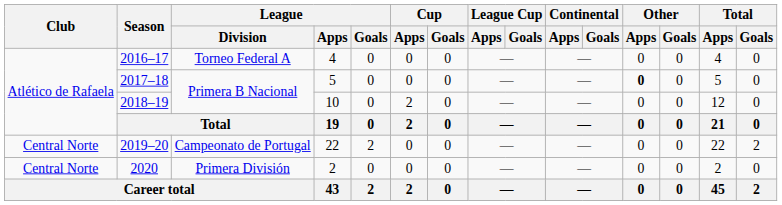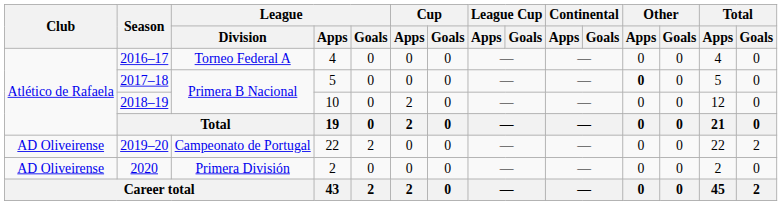 <table class="wikitable" style="text-align:center">
 <tr>
 <th rowspan="2">Club</th>
 <th rowspan="2">Season</th>
 <th colspan="3">League</th>
 <th colspan="2">Cup</th>
 <th colspan="2">League Cup</th>
 <th colspan="2">Continental</th>
 <th colspan="2">Other</th>
 <th colspan="2">Total</th>
 </tr>
 <tr>
 <th>Division</th>
 <th>Apps</th>
 <th>Goals</th>
 <th>Apps</th>
 <th>Goals</th>
 <th>Apps</th>
 <th>Goals</th>
 <th>Apps</th>
 <th>Goals</th>
 <th>Apps</th>
 <th>Goals</th>
 <th>Apps</th>
 <th>Goals</th>
 </tr>
 <tr>
 <td rowspan="4"><a href='#'>Atlético de Rafaela</a></td>
 <td><a href='#'>2016–17</a></td>
 <td rowspan="1"><a href='#'>Torneo Federal A</a></td>
 <td>4</td>
 <td>0</td>
 <td>0</td>
 <td>0</td>
 <td colspan="2">—</td>
 <td colspan="2">—</td>
 <td>0</td>
 <td>0</td>
 <td>4</td>
 <td>0</td>
 </tr>
 <tr>
 <td><a href='#'>2017–18</a></td>
 <td rowspan="2"><a href='#'>Primera B Nacional</a></td>
 <td>5</td>
 <td>0</td>
 <td>0</td>
 <td>0</td>
 <td colspan="2">—</td>
 <td colspan="2">—</td>
 <td><strong>0</strong></td>
 <td>0</td>
 <td>5</td>
 <td>0</td>
 </tr>
 <tr>
 <td><a href='#'>2018–19</a></td>
 <td>10</td>
 <td>0</td>
 <td>2</td>
 <td>0</td>
 <td colspan="2">—</td>
 <td colspan="2">—</td>
 <td>0</td>
 <td>0</td>
 <td>12</td>
 <td>0</td>
 </tr>
 <tr>
 <th colspan="2">Total</th>
 <th>19</th>
 <th>0</th>
 <th>2</th>
 <th>0</th>
 <th colspan="2">—</th>
 <th colspan="2">—</th>
 <th>0</th>
 <th>0</th>
 <th>21</th>
 <th>0</th>
 </tr>
 <tr>
-<td rowspan="1"><a href='#'>Central Norte</a></td>
+<td rowspan="1"><a href='#'>AD Oliveirense</a></td>
 <td><a href='#'>2019–20</a></td>
 <td rowspan="1"><a href='#'>Campeonato de Portugal</a></td>
 <td>22</td>
 <td>2</td>
 <td>0</td>
 <td>0</td>
 <td colspan="2">—</td>
 <td colspan="2">—</td>
 <td>0</td>
 <td>0</td>
 <td>22</td>
 <td>2</td>
 </tr>
 <tr>
-<td rowspan="1"><a href='#'>Central Norte</a></td>
+<td rowspan="1"><a href='#'>AD Oliveirense</a></td>
 <td><a href='#'>2020</a></td>
 <td rowspan="1"><a href='#'>Primera División</a></td>
 <td>2</td>
 <td>0</td>
 <td>0</td>
 <td>0</td>
 <td colspan="2">—</td>
 <td colspan="2">—</td>
 <td>0</td>
 <td>0</td>
 <td>2</td>
 <td>0</td>
 </tr>
 <tr>
 <th colspan="3">Career total</th>
 <th>43</th>
 <th>2</th>
 <th>2</th>
 <th>0</th>
 <th colspan="2">—</th>
 <th colspan="2">—</th>
 <th>0</th>
 <th>0</th>
 <th>45</th>
 <th>2</th>
 </tr>
 </table>
